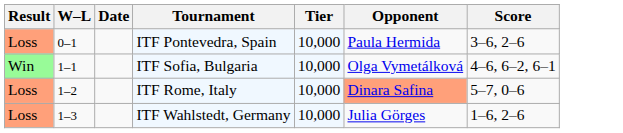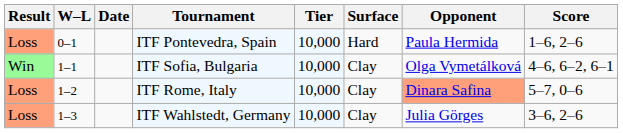 <table class="sortable wikitable">
 <tr>
 <th>Result</th>
 <th class="unsortable">W–L</th>
 <th>Date</th>
 <th>Tournament</th>
 <th>Tier</th>
+<th>Surface</th>
 <th>Opponent</th>
 <th class="unsortable">Score</th>
 </tr>
 <tr>
 <td style="background:#ffa07a;">Loss</td>
 <td><small>0–1</small></td>
 <td></td>
 <td style="background:#f0f8ff;">ITF Pontevedra, Spain</td>
 <td style="background:#f0f8ff;">10,000</td>
+<td>Hard</td>
 <td> <a href='#'>Paula Hermida</a></td>
-<td>3–6, 2–6</td>
+<td>1–6, 2–6</td>
 </tr>
 <tr>
 <td style="background:#98fb98;">Win</td>
 <td><small>1–1</small></td>
 <td></td>
 <td style="background:#f0f8ff;">ITF Sofia, Bulgaria</td>
 <td style="background:#f0f8ff;">10,000</td>
+<td>Clay</td>
 <td> <a href='#'>Olga Vymetálková</a></td>
 <td>4–6, 6–2, 6–1</td>
 </tr>
 <tr>
 <td style="background:#ffa07a;">Loss</td>
 <td><small>1–2</small></td>
 <td></td>
 <td style="background:#f0f8ff;">ITF Rome, Italy</td>
 <td style="background:#f0f8ff;">10,000</td>
+<td>Clay</td>
 <td style="background: lightsalmon;"> <a href='#'>Dinara Safina</a></td>
 <td>5–7, 0–6</td>
 </tr>
 <tr>
 <td style="background:#ffa07a;">Loss</td>
 <td><small>1–3</small></td>
 <td></td>
 <td style="background:#f0f8ff;">ITF Wahlstedt, Germany</td>
 <td style="background:#f0f8ff;">10,000</td>
+<td>Clay</td>
 <td> <a href='#'>Julia Görges</a></td>
-<td>1–6, 2–6</td>
+<td>3–6, 2–6</td>
 </tr>
 </table>
